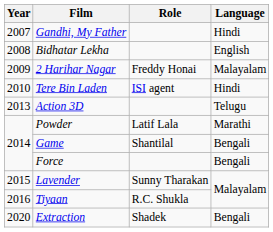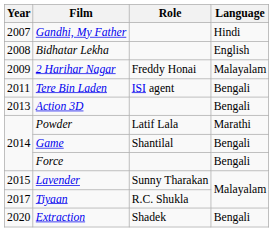 <table class="wikitable sortable">
 <tr>
 <th>Year</th>
 <th>Film</th>
 <th>Role</th>
 <th>Language</th>
 </tr>
 <tr>
 <td>2007</td>
 <td><em><a href='#'>Gandhi, My Father</a></em></td>
 <td></td>
 <td>Hindi</td>
 </tr>
 <tr>
 <td>2008</td>
 <td><em>Bidhatar Lekha</em></td>
 <td></td>
 <td>English</td>
 </tr>
 <tr>
 <td>2009</td>
 <td><em><a href='#'>2 Harihar Nagar</a></em></td>
 <td>Freddy Honai</td>
 <td>Malayalam</td>
 </tr>
 <tr>
-<td>2010</td>
+<td>2011</td>
 <td><em><a href='#'>Tere Bin Laden</a></em></td>
 <td><a href='#'>ISI</a> agent</td>
-<td>Hindi</td>
+<td>Bengali</td>
 </tr>
 <tr>
 <td>2013</td>
 <td><em><a href='#'>Action 3D</a></em></td>
 <td></td>
-<td>Telugu</td>
+<td>Bengali</td>
 </tr>
 <tr>
 <td rowspan="3">2014</td>
 <td><em>Powder</em></td>
 <td>Latif Lala</td>
 <td>Marathi</td>
 </tr>
 <tr>
 <td><em><a href='#'>Game</a></em></td>
 <td>Shantilal</td>
 <td>Bengali</td>
 </tr>
 <tr>
 <td><em>Force</em></td>
 <td></td>
 <td>Bengali</td>
 </tr>
 <tr>
 <td>2015</td>
 <td><em><a href='#'>Lavender</a></em></td>
 <td>Sunny Tharakan</td>
 <td rowspan="2">Malayalam</td>
 </tr>
 <tr>
-<td>2016</td>
+<td>2017</td>
 <td><em><a href='#'>Tiyaan</a></em></td>
 <td>R.C. Shukla</td>
 </tr>
 <tr>
 <td>2020</td>
 <td><em><a href='#'>Extraction</a></em></td>
 <td>Shadek</td>
 <td>Bengali</td>
 </tr>
 </table>
